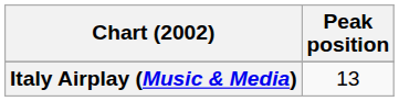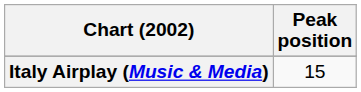 <table class="wikitable plainrowheaders" style="text-align:center">
 <tr>
 <th scope="col">Chart (2002)</th>
 <th scope="col">Peak<br>position</th>
 </tr>
 <tr>
 </tr>
 <tr>
 <th scope="row">Italy Airplay (<em><a href='#'>Music & Media</a></em>)</th>
-<td>13</td>
+<td>15</td>
 </tr>
 </table>
